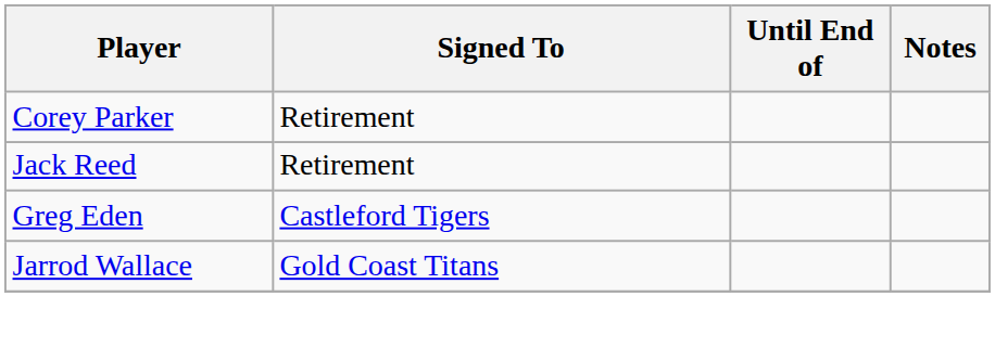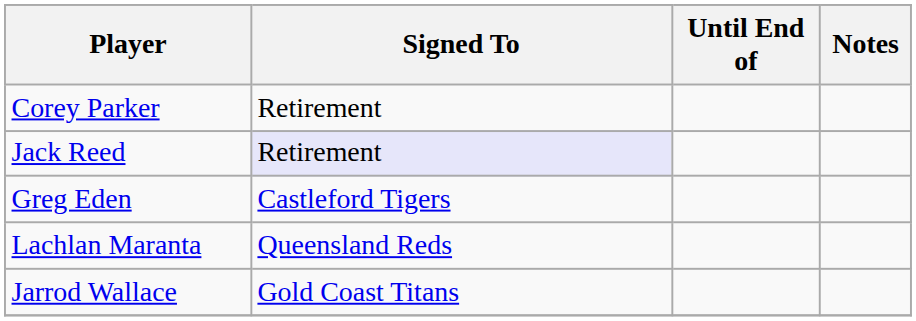 <table class="wikitable" style="font-size:90%">
 <tr bgcolor="#efefef">
 <th width="120">Player</th>
 <th width="210">Signed To</th>
 <th width="70">Until End of</th>
 <th width="40">Notes</th>
 </tr>
 <tr>
 <td><a href='#'>Corey Parker</a></td>
 <td>Retirement</td>
 <td></td>
 <td></td>
 </tr>
 <tr>
 <td><a href='#'>Jack Reed</a></td>
-<td>Retirement</td>
+<td style="background: lavender;">Retirement</td>
 <td></td>
 <td></td>
 </tr>
 <tr>
 <td><a href='#'>Greg Eden</a></td>
 <td> <a href='#'>Castleford Tigers</a></td>
+<td></td>
+<td></td>
+</tr>
+<tr>
+<td><a href='#'>Lachlan Maranta</a></td>
+<td><a href='#'>Queensland Reds</a></td>
 <td></td>
 <td></td>
 </tr>
 <tr>
 <td><a href='#'>Jarrod Wallace</a></td>
 <td> <a href='#'>Gold Coast Titans</a></td>
 <td></td>
 <td></td>
 </tr>
 <tr>
 </tr>
 </table>
